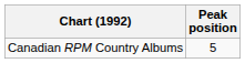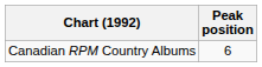 <table class="wikitable">
 <tr>
 <th>Chart (1992)</th>
 <th>Peak<br>position</th>
 </tr>
 <tr>
 <td>Canadian <em>RPM</em> Country Albums</td>
-<td align="center">5</td>
+<td align="center">6</td>
 </tr>
 </table>
